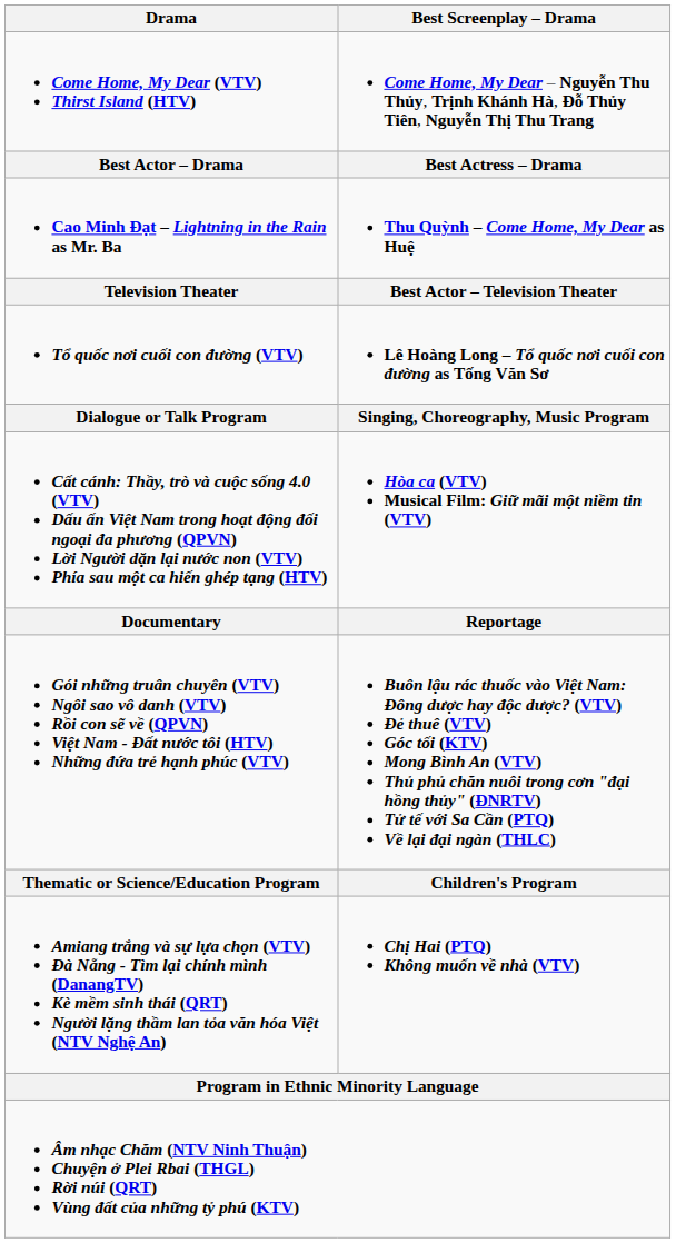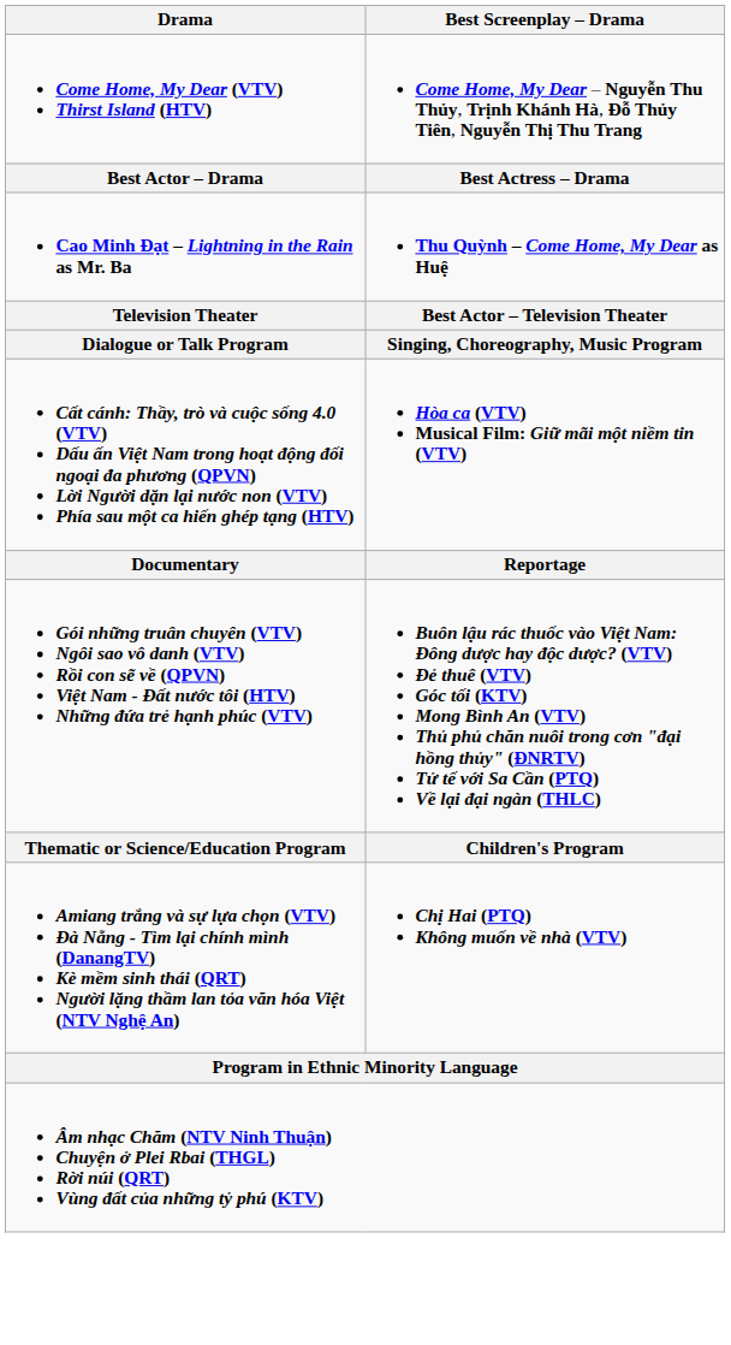 <table class=wikitable style="width:100%">
 <tr>
 <th style="width:50%">Drama</th>
 <th style="width:50%">Best Screenplay – Drama</th>
 </tr>
 <tr>
 <td valign="top"><br><ul><li><span><strong><em><a href='#'>Come Home, My Dear</a></em></strong> <strong>(<a href='#'>VTV</a>)</strong></span></li><li><strong><em><a href='#'>Thirst Island</a></em></strong> <strong>(<a href='#'>HTV</a>)</strong></li></ul></td>
 <td valign="top"><br><ul><li><strong><em><a href='#'>Come Home, My Dear</a></em></strong> – <strong>Nguyễn Thu Thủy</strong>, <strong>Trịnh Khánh Hà</strong>, <strong>Đỗ Thủy Tiên</strong>, <strong>Nguyễn Thị Thu Trang</strong></li></ul></td>
 </tr>
 <tr>
 <th>Best Actor – Drama</th>
 <th>Best Actress – Drama</th>
 </tr>
 <tr>
 <td valign="top"><br><ul><li><strong><a href='#'>Cao Minh Đạt</a> – <em><a href='#'>Lightning in the Rain</a></em> as Mr. Ba</strong></li></ul></td>
 <td valign="top"><br><ul><li><strong><a href='#'>Thu Quỳnh</a> – <em><a href='#'>Come Home, My Dear</a></em> as Huệ</strong></li></ul></td>
 </tr>
 <tr>
 <th>Television Theater</th>
 <th>Best Actor – Television Theater</th>
-</tr>
-<tr>
-<td valign="top"><br><ul><li><strong><em>Tổ quốc nơi cuối con đường</em></strong> <strong>(<a href='#'>VTV</a>)</strong></li></ul></td>
-<td valign="top"><br><ul><li><strong>Lê Hoàng Long – <em>Tổ quốc nơi cuối con đường</em> as Tống Văn Sơ</strong></li></ul></td>
 </tr>
 <tr>
 <th>Dialogue or Talk Program</th>
 <th>Singing, Choreography, Music Program</th>
 </tr>
 <tr>
 <td valign="top"><br><ul><li><strong><em>Cất cánh: Thầy, trò và cuộc sống 4.0</em></strong> <strong>(<a href='#'>VTV</a>)</strong></li><li><strong><em>Dấu ấn Việt Nam trong hoạt động đối ngoại đa phương</em></strong> <strong>(<a href='#'>QPVN</a>)</strong></li><li><strong><em>Lời Người dặn lại nước non</em></strong> <strong>(<a href='#'>VTV</a>)</strong></li><li><strong><em>Phía sau một ca hiến ghép tạng</em></strong> <strong>(<a href='#'>HTV</a>)</strong></li></ul></td>
 <td valign="top"><br><ul><li><strong><em><a href='#'>Hòa ca</a></em></strong> <strong>(<a href='#'>VTV</a>)</strong></li><li><strong>Musical Film:</strong> <strong><em>Giữ mãi một niềm tin</em></strong> <strong>(<a href='#'>VTV</a>)</strong></li></ul></td>
 </tr>
 <tr>
 <th>Documentary</th>
 <th>Reportage</th>
 </tr>
 <tr>
 <td valign="top"><br><ul><li><strong><em>Gói những truân chuyên</em></strong> <strong>(<a href='#'>VTV</a>)</strong></li><li><strong><em>Ngôi sao vô danh</em></strong> <strong>(<a href='#'>VTV</a>)</strong></li><li><strong><em>Rồi con sẽ về</em></strong> <strong>(<a href='#'>QPVN</a>)</strong></li><li><strong><em>Việt Nam - Đất nước tôi</em></strong> <strong>(<a href='#'>HTV</a>)</strong></li><li><strong><em>Những đứa trẻ hạnh phúc</em></strong> <strong>(<a href='#'>VTV</a>)</strong> </li></ul></td>
 <td valign="top"><br><ul><li><strong><em>Buôn lậu rác thuốc vào Việt Nam: Đông dược hay độc dược?</em></strong> <strong>(<a href='#'>VTV</a>)</strong></li><li><strong><em>Đẻ thuê</em></strong> <strong>(<a href='#'>VTV</a>)</strong></li><li><strong><em>Góc tối</em></strong> <strong>(<a href='#'>KTV</a>)</strong></li><li><strong><em>Mong Bình An</em></strong> <strong>(<a href='#'>VTV</a>)</strong></li><li><strong><em>Thủ phủ chăn nuôi trong cơn "đại hồng thủy"</em></strong> <strong>(<a href='#'>ĐNRTV</a>)</strong></li><li><strong><em>Tử tế với Sa Cần</em></strong> <strong>(<a href='#'>PTQ</a>)</strong></li><li><strong><em>Về lại đại ngàn</em></strong> <strong>(<a href='#'>THLC</a>)</strong></li></ul></td>
 </tr>
 <tr>
 <th>Thematic or Science/Education Program</th>
 <th>Children's Program</th>
 </tr>
 <tr>
 <td valign="top"><br><ul><li><strong><em>Amiang trắng và sự lựa chọn</em></strong> <strong>(<a href='#'>VTV</a>)</strong></li><li><strong><em>Đà Nẵng - Tìm lại chính mình</em></strong> <strong>(<a href='#'>DanangTV</a>)</strong></li><li><strong><em>Kè mềm sinh thái</em></strong> <strong>(<a href='#'>QRT</a>)</strong></li><li><strong><em>Người lặng thầm lan tỏa văn hóa Việt</em></strong> <strong>(<a href='#'>NTV Nghệ An</a>)</strong></li></ul></td>
 <td valign="top"><br><ul><li><strong><em>Chị Hai</em></strong> <strong>(<a href='#'>PTQ</a>)</strong></li><li><strong><em>Không muốn về nhà</em></strong> <strong>(<a href='#'>VTV</a>)</strong></li></ul></td>
 </tr>
 <tr>
 <th colspan=2>Program in Ethnic Minority Language</th>
 </tr>
 <tr>
 <td colspan=2 valign="top"><br><ul><li><strong><em>Âm nhạc Chăm</em></strong> <strong>(<a href='#'>NTV Ninh Thuận</a>)</strong></li><li><strong><em>Chuyện ở Plei Rbai</em></strong> <strong>(<a href='#'>THGL</a>)</strong></li><li><strong><em>Rời núi</em></strong> <strong>(<a href='#'>QRT</a>)</strong></li><li><strong><em>Vùng đất của những tỷ phú</em></strong> <strong>(<a href='#'>KTV</a>)</strong></li></ul></td>
 </tr>
 </table>
